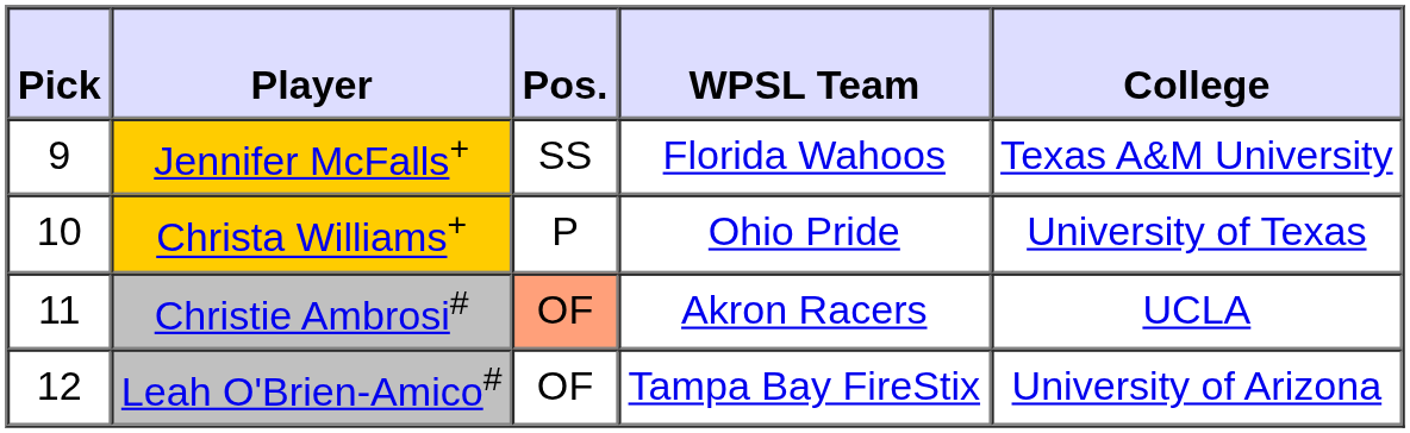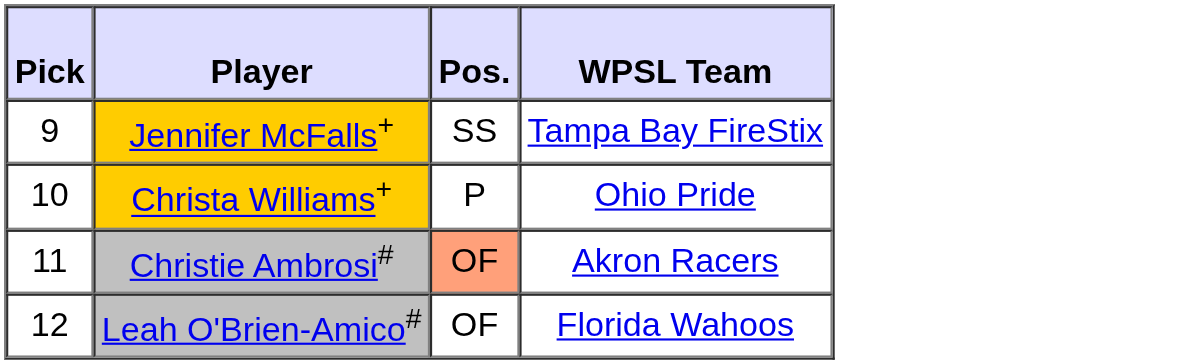 <table style="text-align: center" border="1" cellpadding="3" cellspacing="0">
 <tr>
 <th style="background:#ddf;"><br>Pick</th>
 <th style="background:#ddf;"><br>Player</th>
 <th style="background:#ddf;"><br>Pos.</th>
 <th style="background:#ddf;"><br>WPSL Team</th>
-<th style="background:#ddf;"><br>College</th>
 </tr>
 <tr>
 <td>9</td>
 <td style="background:#FFCC00;"><a href='#'>Jennifer McFalls</a><sup>+</sup></td>
 <td>SS</td>
-<td><a href='#'>Florida Wahoos</a></td>
-<td><a href='#'>Texas A&M University</a></td>
+<td><a href='#'>Tampa Bay FireStix</a></td>
 </tr>
 <tr>
 <td>10</td>
 <td style="background:#FFCC00;"><a href='#'>Christa Williams</a><sup>+</sup></td>
 <td>P</td>
 <td><a href='#'>Ohio Pride</a></td>
-<td><a href='#'>University of Texas</a></td>
 </tr>
 <tr>
 <td>11</td>
 <td style="background:#C0C0C0;"><a href='#'>Christie Ambrosi</a><sup>#</sup></td>
 <td style="background: lightsalmon;">OF</td>
 <td><a href='#'>Akron Racers</a></td>
-<td><a href='#'>UCLA</a></td>
 </tr>
 <tr>
 <td>12</td>
 <td style="background:#C0C0C0;"><a href='#'>Leah O'Brien-Amico</a><sup>#</sup></td>
 <td>OF</td>
-<td><a href='#'>Tampa Bay FireStix</a></td>
-<td><a href='#'>University of Arizona</a></td>
+<td><a href='#'>Florida Wahoos</a></td>
 </tr>
 </table>
